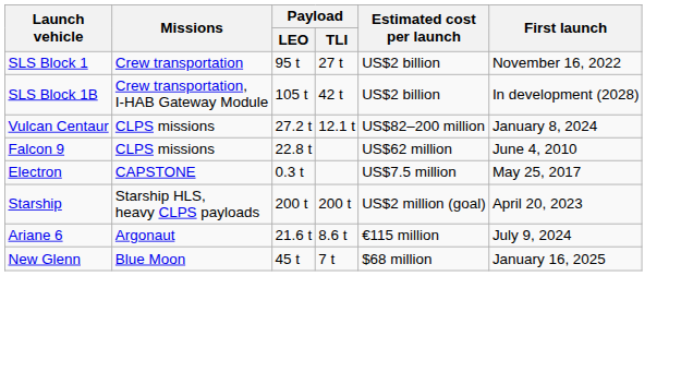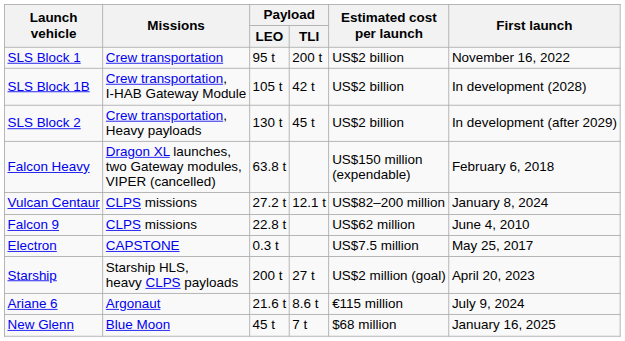 <table class="wikitable sortable">
 <tr>
 <th scope=col rowspan=2>Launch<br>vehicle</th>
 <th scope=col rowspan=2>Missions</th>
 <th scope=col colspan=2>Payload</th>
 <th scope=col rowspan=2>Estimated cost<br>per launch</th>
 <th scope=col rowspan=2>First launch</th>
 </tr>
 <tr>
 <th>LEO</th>
 <th>TLI</th>
 </tr>
 <tr>
 <td><a href='#'>SLS Block 1</a></td>
 <td><a href='#'>Crew transportation</a></td>
 <td>95 t</td>
-<td>27 t</td>
+<td>200 t</td>
 <td data-sort-value="US$2000 million">US$2 billion</td>
 <td>November 16, 2022</td>
 </tr>
 <tr>
 <td><a href='#'>SLS Block 1B</a></td>
 <td><a href='#'>Crew transportation</a>,<br>I-HAB Gateway Module</td>
 <td>105 t</td>
 <td>42 t</td>
 <td data-sort-value="US$2000 million">US$2 billion</td>
 <td>In development (2028)</td>
+</tr>
+<tr>
+<td><a href='#'>SLS Block 2</a></td>
+<td><a href='#'>Crew transportation</a>,<br>Heavy payloads</td>
+<td>130 t</td>
+<td>45 t</td>
+<td data-sort-value="US$2000 million">US$2 billion</td>
+<td>In development (after 2029)</td>
+</tr>
+<tr>
+<td><a href='#'>Falcon Heavy</a></td>
+<td><a href='#'>Dragon XL</a> launches,<br>two Gateway modules,<br>VIPER (cancelled)</td>
+<td>63.8 t</td>
+<td></td>
+<td>US$150 million<br>(expendable)</td>
+<td>February 6, 2018</td>
 </tr>
 <tr>
 <td><a href='#'>Vulcan Centaur</a></td>
 <td><a href='#'>CLPS</a> missions</td>
 <td>27.2 t</td>
 <td>12.1 t</td>
 <td>US$82–200 million</td>
 <td>January 8, 2024</td>
 </tr>
 <tr>
 <td><a href='#'>Falcon 9</a></td>
 <td><a href='#'>CLPS</a> missions</td>
 <td>22.8 t</td>
 <td></td>
 <td>US$62 million</td>
 <td>June 4, 2010</td>
 </tr>
 <tr>
 <td><a href='#'>Electron</a></td>
 <td><a href='#'>CAPSTONE</a></td>
 <td>0.3 t</td>
 <td></td>
 <td>US$7.5 million</td>
 <td>May 25, 2017</td>
 </tr>
 <tr>
 <td><a href='#'>Starship</a></td>
 <td>Starship HLS,<br>heavy <a href='#'>CLPS</a> payloads</td>
 <td>200 t</td>
-<td>200 t</td>
+<td>27 t</td>
 <td>US$2 million (goal)</td>
 <td>April 20, 2023</td>
 </tr>
 <tr>
 <td><a href='#'>Ariane 6</a></td>
 <td><a href='#'>Argonaut</a></td>
 <td>21.6 t</td>
 <td>8.6 t</td>
 <td data-sort-value="US$136 million">€115 million</td>
 <td>July 9, 2024</td>
 </tr>
 <tr>
 <td><a href='#'>New Glenn</a></td>
 <td><a href='#'>Blue Moon</a></td>
 <td>45 t</td>
 <td>7 t</td>
 <td>$68 million</td>
 <td>January 16, 2025</td>
 </tr>
 </table>
